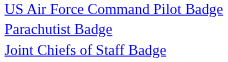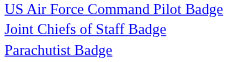 <table>
 <tr>
 <td></td>
 <td><a href='#'>US Air Force Command Pilot Badge</a></td>
 </tr>
 <tr>
 <td></td>
-<td><a href='#'>Parachutist Badge</a></td>
+<td><a href='#'>Joint Chiefs of Staff Badge</a></td>
 </tr>
 <tr>
 <td></td>
-<td><a href='#'>Joint Chiefs of Staff Badge</a></td>
+<td><a href='#'>Parachutist Badge</a></td>
 </tr>
 <tr>
 </tr>
 </table>
